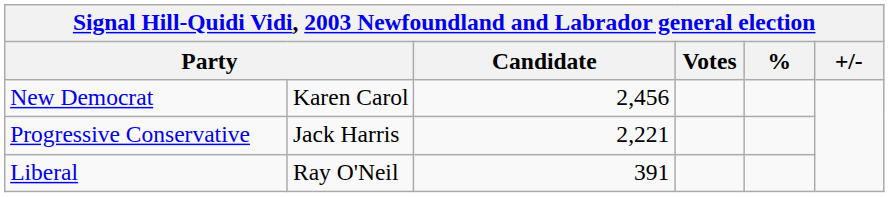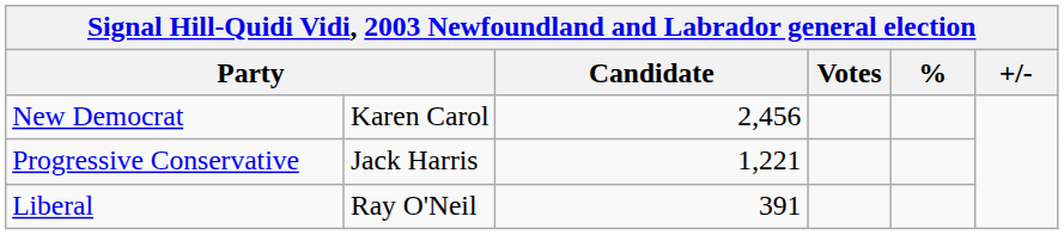 <table class="wikitable">
 <tr>
 <th colspan="6"><a href='#'>Signal Hill-Quidi Vidi</a>, <a href='#'>2003 Newfoundland and Labrador general election</a></th>
 </tr>
 <tr>
 <th colspan="2" style="width: 200px">Party</th>
 <th style="width: 170px">Candidate</th>
 <th style="width: 40px">Votes</th>
 <th style="width: 40px">%</th>
 <th style="width: 40px">+/-</th>
 </tr>
 <tr>
 <td style="width: 185px"><a href='#'>New Democrat</a></td>
 <td>Karen Carol</td>
 <td align=right>2,456</td>
 <td align=right></td>
 <td align=right></td>
 </tr>
 <tr>
 <td style="width: 185px"><a href='#'>Progressive Conservative</a></td>
 <td>Jack Harris</td>
-<td align=right>2,221</td>
+<td align=right>1,221</td>
 <td align=right></td>
 <td align=right></td>
 </tr>
 <tr>
 <td style="width: 185px"><a href='#'>Liberal</a></td>
 <td>Ray O'Neil</td>
 <td align=right>391</td>
 <td align=right></td>
 <td align=right></td>
 </tr>
 </table>
